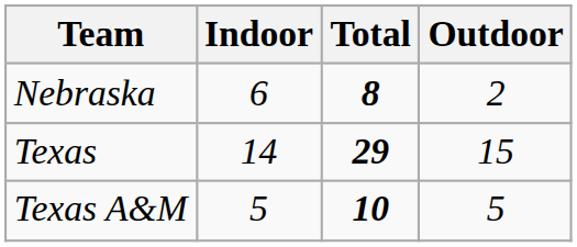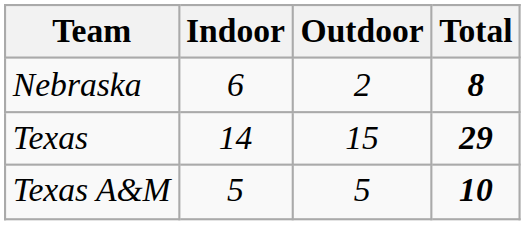 <table class="wikitable sortable">
 <tr>
 <th scope="col">Team</th>
 <th scope="col">Indoor</th>
+<th scope="col">Outdoor</th>
 <th scope="col">Total</th>
-<th scope="col">Outdoor</th>
 </tr>
 <tr>
 <td><em>Nebraska</em></td>
 <td style="text-align: center;"><em>6</em></td>
+<td style="text-align: center;"><em>2</em></td>
 <td style="text-align: center;"><strong><em>8</em></strong></td>
-<td style="text-align: center;"><em>2</em></td>
 </tr>
 <tr>
 <td><em>Texas</em></td>
 <td style="text-align: center;"><em>14</em></td>
+<td style="text-align: center;"><em>15</em></td>
 <td style="text-align: center;"><strong><em>29</em></strong></td>
-<td style="text-align: center;"><em>15</em></td>
 </tr>
 <tr>
 <td><em>Texas A&M</em></td>
 <td style="text-align: center;"><em>5</em></td>
+<td style="text-align: center;"><em>5</em></td>
 <td style="text-align: center;"><strong><em>10</em></strong></td>
-<td style="text-align: center;"><em>5</em></td>
 </tr>
 </table>
